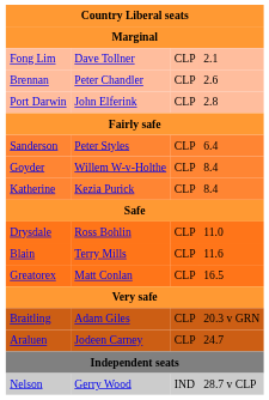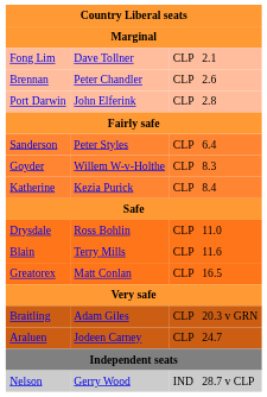 <table class="toccolours" align="left" cellpadding="5" cellspacing="0" style="margin-right: .5em; margin-top: .4em; font-size: 90%; float:right">
 <tr>
 <td colspan="4"  style="text-align:center; background:#ff9933;"><span><strong>Country Liberal seats</strong></span></td>
 </tr>
 <tr>
 <td colspan="4"  style="text-align:center; background:#ff9933;"><span><strong>Marginal</strong></span></td>
 </tr>
 <tr>
 <td style="text-align:left; background:#FFBD9D;"><a href='#'>Fong Lim</a></td>
 <td style="text-align:left; background:#FFBD9D;"><a href='#'>Dave Tollner</a></td>
 <td style="text-align:left; background:#FFBD9D;">CLP</td>
 <td style="text-align:left; background:#FFBD9D;">2.1</td>
 </tr>
 <tr>
 <td style="text-align:left; background:#FFBD9D;"><a href='#'>Brennan</a></td>
 <td style="text-align:left; background:#FFBD9D;"><a href='#'>Peter Chandler</a></td>
 <td style="text-align:left; background:#FFBD9D;">CLP</td>
 <td style="text-align:left; background:#FFBD9D;">2.6</td>
 </tr>
 <tr>
 <td style="text-align:left; background:#FFBD9D;"><a href='#'>Port Darwin</a></td>
 <td style="text-align:left; background:#FFBD9D;"><a href='#'>John Elferink</a></td>
 <td style="text-align:left; background:#FFBD9D;">CLP</td>
 <td style="text-align:left; background:#FFBD9D;">2.8</td>
 </tr>
 <tr>
 <td colspan="4"  style="text-align:center; background:#ff9933;"><span><strong>Fairly safe</strong></span></td>
 </tr>
 <tr>
 <td style="text-align:left; background:#FF8533;"><a href='#'>Sanderson</a></td>
 <td style="text-align:left; background:#FF8533;"><a href='#'>Peter Styles</a></td>
 <td style="text-align:left; background:#FF8533;">CLP</td>
 <td style="text-align:left; background:#FF8533;">6.4</td>
 </tr>
 <tr>
 <td style="text-align:left; background:#FF8533;"><a href='#'>Goyder</a></td>
 <td style="text-align:left; background:#FF8533;"><a href='#'>Willem W-v-Holthe</a></td>
 <td style="text-align:left; background:#FF8533;">CLP</td>
-<td style="text-align:left; background:#FF8533;">8.4</td>
+<td style="text-align:left; background:#FF8533;">8.3</td>
 </tr>
 <tr>
 <td style="text-align:left; background:#FF8533;"><a href='#'>Katherine</a></td>
 <td style="text-align:left; background:#FF8533;"><a href='#'>Kezia Purick</a></td>
 <td style="text-align:left; background:#FF8533;">CLP</td>
 <td style="text-align:left; background:#FF8533;">8.4</td>
 </tr>
 <tr>
 <td colspan="4"  style="text-align:center; background:#ff9933;"><span><strong>Safe</strong></span></td>
 </tr>
 <tr>
 <td style="text-align:left; background:#FF7519;"><a href='#'>Drysdale</a></td>
 <td style="text-align:left; background:#FF7519;"><a href='#'>Ross Bohlin</a></td>
 <td style="text-align:left; background:#FF7519;">CLP</td>
 <td style="text-align:left; background:#FF7519;">11.0</td>
 </tr>
 <tr>
 <td style="text-align:left; background:#FF7519;"><a href='#'>Blain</a></td>
 <td style="text-align:left; background:#FF7519;"><a href='#'>Terry Mills</a></td>
 <td style="text-align:left; background:#FF7519;">CLP</td>
 <td style="text-align:left; background:#FF7519;">11.6</td>
 </tr>
 <tr>
 <td style="text-align:left; background:#FF7519;"><a href='#'>Greatorex</a></td>
 <td style="text-align:left; background:#FF7519;"><a href='#'>Matt Conlan</a></td>
 <td style="text-align:left; background:#FF7519;">CLP</td>
 <td style="text-align:left; background:#FF7519;">16.5</td>
 </tr>
 <tr>
 <td colspan="4"  style="text-align:center; background:#ff9933;"><span><strong>Very safe</strong></span></td>
 </tr>
 <tr>
 <td style="text-align:left; background:#CC5E14;"><a href='#'>Braitling</a></td>
 <td style="text-align:left; background:#CC5E14;"><a href='#'>Adam Giles</a></td>
 <td style="text-align:left; background:#CC5E14;">CLP</td>
 <td style="text-align:left; background:#CC5E14;">20.3 v GRN</td>
 </tr>
 <tr>
 <td style="text-align:left; background:#CC5E14;"><a href='#'>Araluen</a></td>
 <td style="text-align:left; background:#CC5E14;"><a href='#'>Jodeen Carney</a></td>
 <td style="text-align:left; background:#CC5E14;">CLP</td>
 <td style="text-align:left; background:#CC5E14;">24.7</td>
 </tr>
 <tr>
 <td colspan="4"  style="text-align:center; background:gray;"><span><strong>Independent seats</strong></span></td>
 </tr>
 <tr>
 <td style="text-align:left; background:#ccc;"><a href='#'>Nelson</a></td>
 <td style="text-align:left; background:#ccc;"><a href='#'>Gerry Wood</a></td>
 <td style="text-align:left; background:#ccc;">IND</td>
 <td style="text-align:left; background:#ccc;">28.7 v CLP</td>
 </tr>
 </table>
